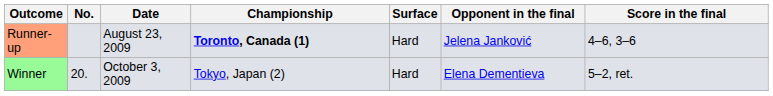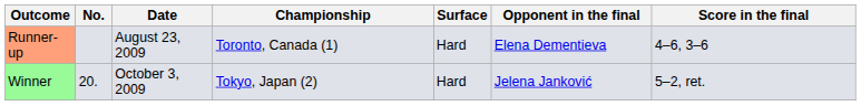 <table class="sortable wikitable">
 <tr>
 <th width=75>Outcome</th>
 <th width=35>No.</th>
 <th width=110>Date</th>
 <th width=250>Championship</th>
 <th width=60>Surface</th>
 <th width=180>Opponent in the final</th>
 <th width=230>Score in the final</th>
 </tr>
 <tr bgcolor=#dfe2e9>
 <td bgcolor=#FFA07A>Runner-up</td>
 <td></td>
 <td>August 23, 2009</td>
-<td><strong> <a href='#'>Toronto</a>, Canada (1)</strong></td>
+<td> <a href='#'>Toronto</a>, Canada (1)</td>
 <td>Hard</td>
-<td> <a href='#'>Jelena Janković</a></td>
+<td> <a href='#'>Elena Dementieva</a></td>
 <td>4–6, 3–6</td>
 </tr>
 <tr bgcolor=#dfe2e9>
 <td bgcolor=98FB98>Winner</td>
 <td>20.</td>
 <td>October 3, 2009</td>
 <td> <a href='#'>Tokyo</a>, Japan (2)</td>
 <td>Hard</td>
-<td> <a href='#'>Elena Dementieva</a></td>
+<td> <a href='#'>Jelena Janković</a></td>
 <td>5–2, ret.</td>
 </tr>
 </table>
